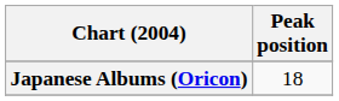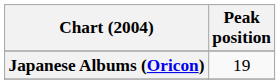 <table class="wikitable sortable plainrowheaders">
 <tr>
 <th scope="col">Chart (2004)</th>
 <th scope="col">Peak<br>position</th>
 </tr>
 <tr>
 </tr>
 <tr>
 </tr>
 <tr>
 </tr>
 <tr>
 </tr>
 <tr>
 </tr>
 <tr>
 </tr>
 <tr>
 </tr>
 <tr>
 <th scope="row">Japanese Albums (<a href='#'>Oricon</a>)</th>
-<td align="center">18</td>
+<td align="center">19</td>
 </tr>
 <tr>
 </tr>
 <tr>
 </tr>
 <tr>
 </tr>
 <tr>
 </tr>
 <tr>
 </tr>
 <tr>
 </tr>
 <tr>
 </tr>
 </table>
